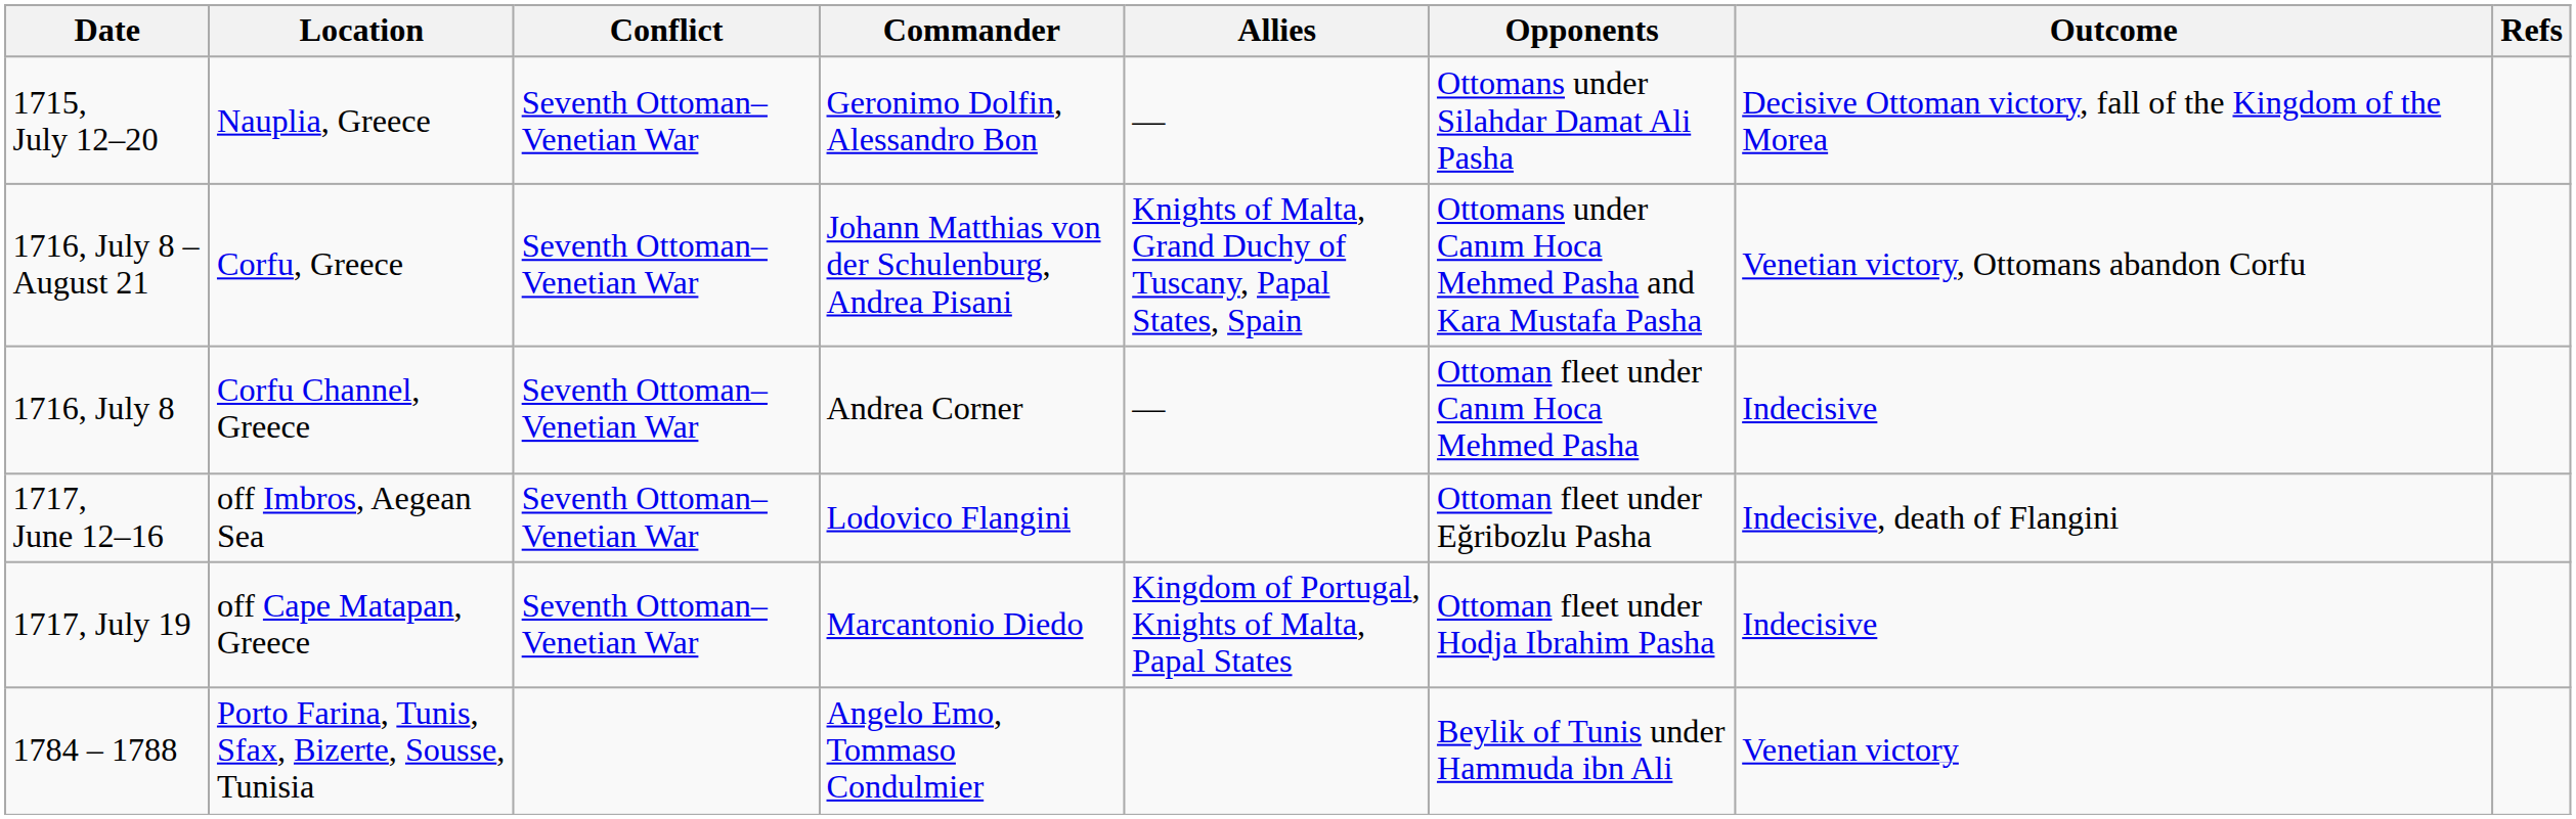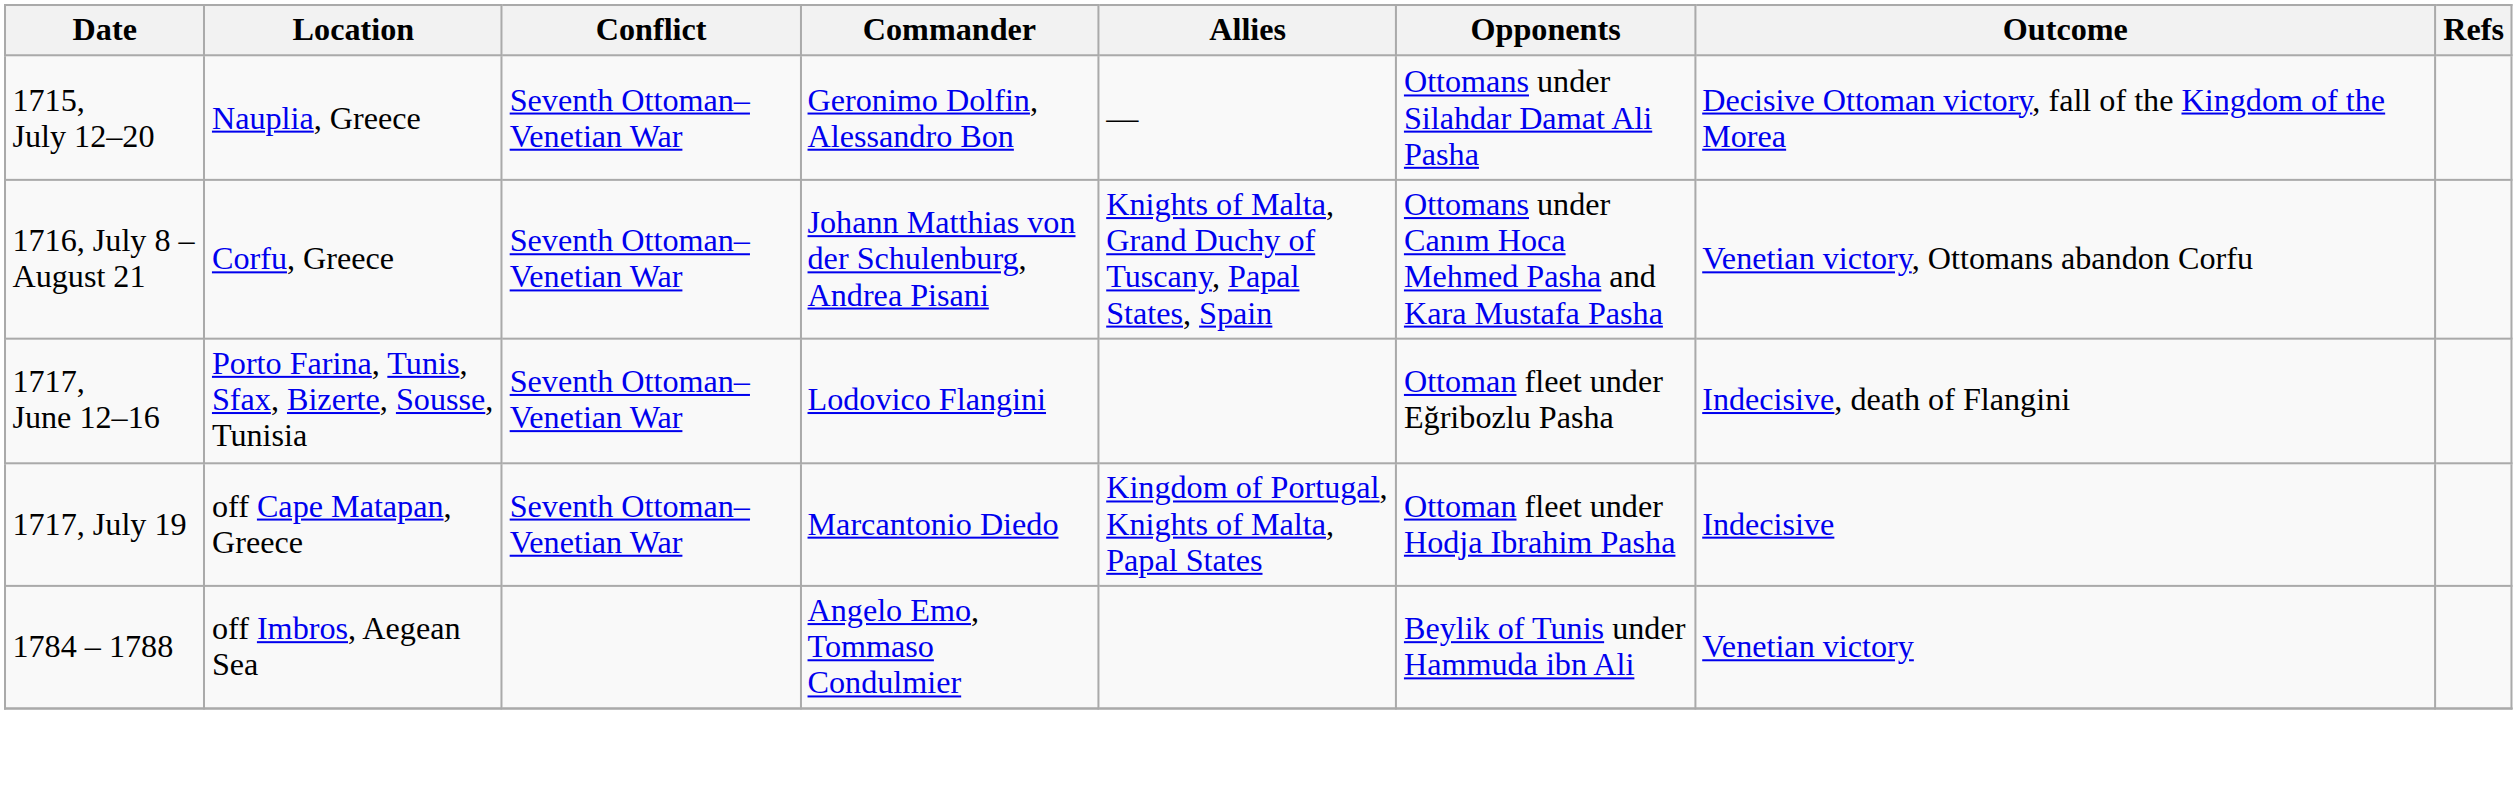 <table class="wikitable">
 <tr>
 <th style="width: 8%">Date</th>
 <th style="width: 12%">Location</th>
 <th style="width: 12%">Conflict</th>
 <th style="width: 12%">Commander</th>
 <th style="width: 12%">Allies</th>
 <th style="width: 12%">Opponents</th>
 <th style="width: 30%">Outcome</th>
 <th style="width: 2%">Refs</th>
 </tr>
 <tr>
 <td>1715, July 12–20</td>
 <td><a href='#'>Nauplia</a>, Greece</td>
 <td><a href='#'>Seventh Ottoman–Venetian War</a></td>
 <td><a href='#'>Geronimo Dolfin</a>, <a href='#'>Alessandro Bon</a></td>
 <td>—</td>
 <td><a href='#'>Ottomans</a> under <a href='#'>Silahdar Damat Ali Pasha</a></td>
 <td><a href='#'>Decisive Ottoman victory</a>, fall of the <a href='#'>Kingdom of the Morea</a></td>
 <td></td>
 </tr>
 <tr>
 <td>1716, July 8 – August 21</td>
 <td><a href='#'>Corfu</a>, Greece</td>
 <td><a href='#'>Seventh Ottoman–Venetian War</a></td>
 <td><a href='#'>Johann Matthias von der Schulenburg</a>, <a href='#'>Andrea Pisani</a></td>
 <td><a href='#'>Knights of Malta</a>, <a href='#'>Grand Duchy of Tuscany</a>, <a href='#'>Papal States</a>, <a href='#'>Spain</a></td>
 <td><a href='#'>Ottomans</a> under <a href='#'>Canım Hoca Mehmed Pasha</a> and <a href='#'>Kara Mustafa Pasha</a></td>
 <td><a href='#'>Venetian victory</a>, Ottomans abandon Corfu</td>
 <td></td>
 </tr>
 <tr>
-<td>1716, July 8</td>
-<td><a href='#'>Corfu Channel</a>, Greece</td>
-<td><a href='#'>Seventh Ottoman–Venetian War</a></td>
-<td>Andrea Corner</td>
-<td>—</td>
-<td><a href='#'>Ottoman</a> fleet under <a href='#'>Canım Hoca Mehmed Pasha</a></td>
-<td><a href='#'>Indecisive</a></td>
-<td></td>
-</tr>
-<tr>
 <td>1717, June 12–16</td>
-<td>off <a href='#'>Imbros</a>, Aegean Sea</td>
+<td><a href='#'>Porto Farina</a>, <a href='#'>Tunis</a>, <a href='#'>Sfax</a>, <a href='#'>Bizerte</a>, <a href='#'>Sousse</a>, Tunisia</td>
 <td><a href='#'>Seventh Ottoman–Venetian War</a></td>
 <td><a href='#'>Lodovico Flangini</a></td>
 <td></td>
 <td><a href='#'>Ottoman</a> fleet under Eğribozlu Pasha</td>
 <td><a href='#'>Indecisive</a>, death of Flangini</td>
 <td></td>
 </tr>
 <tr>
 <td>1717, July 19</td>
 <td>off <a href='#'>Cape Matapan</a>, Greece</td>
 <td><a href='#'>Seventh Ottoman–Venetian War</a></td>
 <td><a href='#'>Marcantonio Diedo</a></td>
 <td><a href='#'>Kingdom of Portugal</a>, <a href='#'>Knights of Malta</a>, <a href='#'>Papal States</a></td>
 <td><a href='#'>Ottoman</a> fleet under <a href='#'>Hodja Ibrahim Pasha</a></td>
 <td><a href='#'>Indecisive</a></td>
 <td></td>
 </tr>
 <tr>
 <td>1784 – 1788</td>
-<td><a href='#'>Porto Farina</a>, <a href='#'>Tunis</a>, <a href='#'>Sfax</a>, <a href='#'>Bizerte</a>, <a href='#'>Sousse</a>, Tunisia</td>
+<td>off <a href='#'>Imbros</a>, Aegean Sea</td>
 <td></td>
 <td><a href='#'>Angelo Emo</a>, <a href='#'>Tommaso Condulmier</a></td>
 <td></td>
 <td><a href='#'>Beylik of Tunis</a> under <a href='#'>Hammuda ibn Ali</a></td>
 <td><a href='#'>Venetian victory</a></td>
 <td></td>
 </tr>
 <tr>
 </tr>
 </table>
